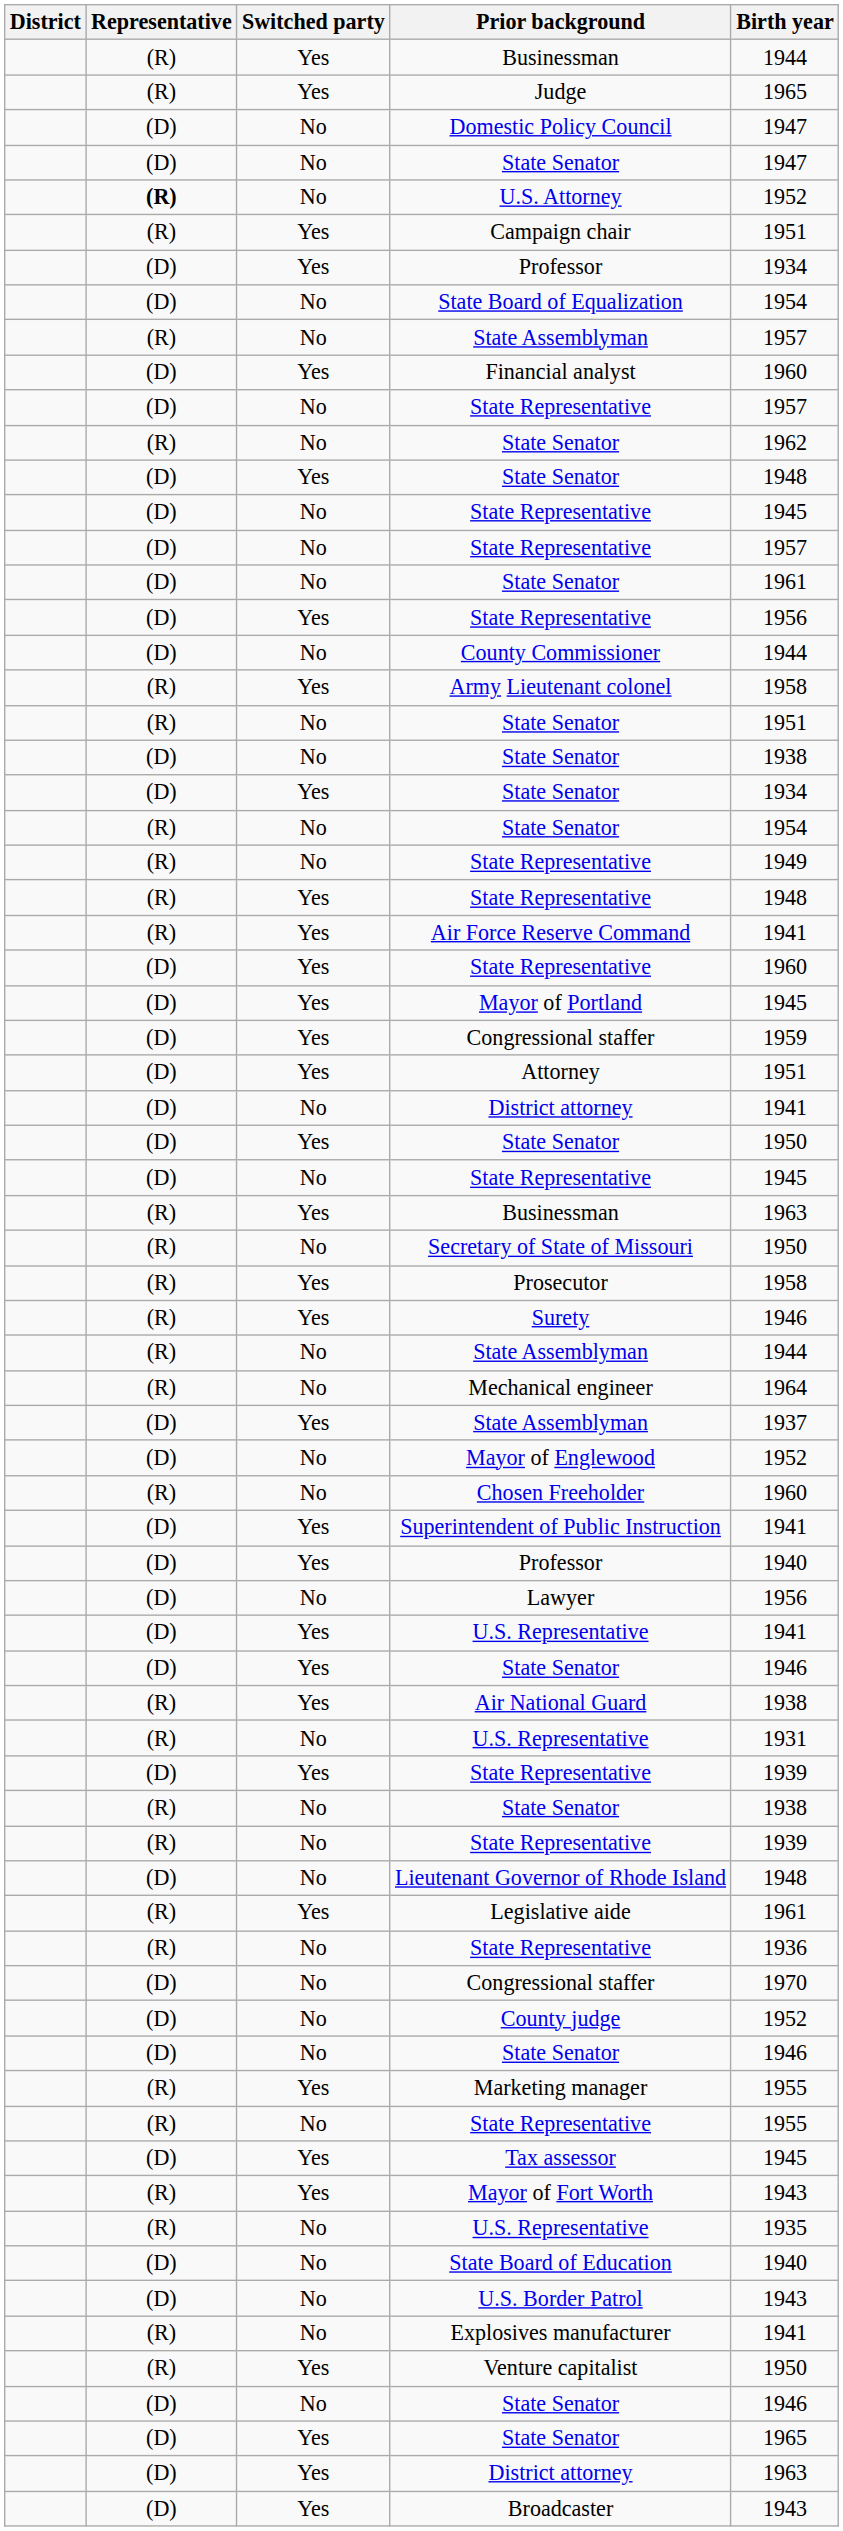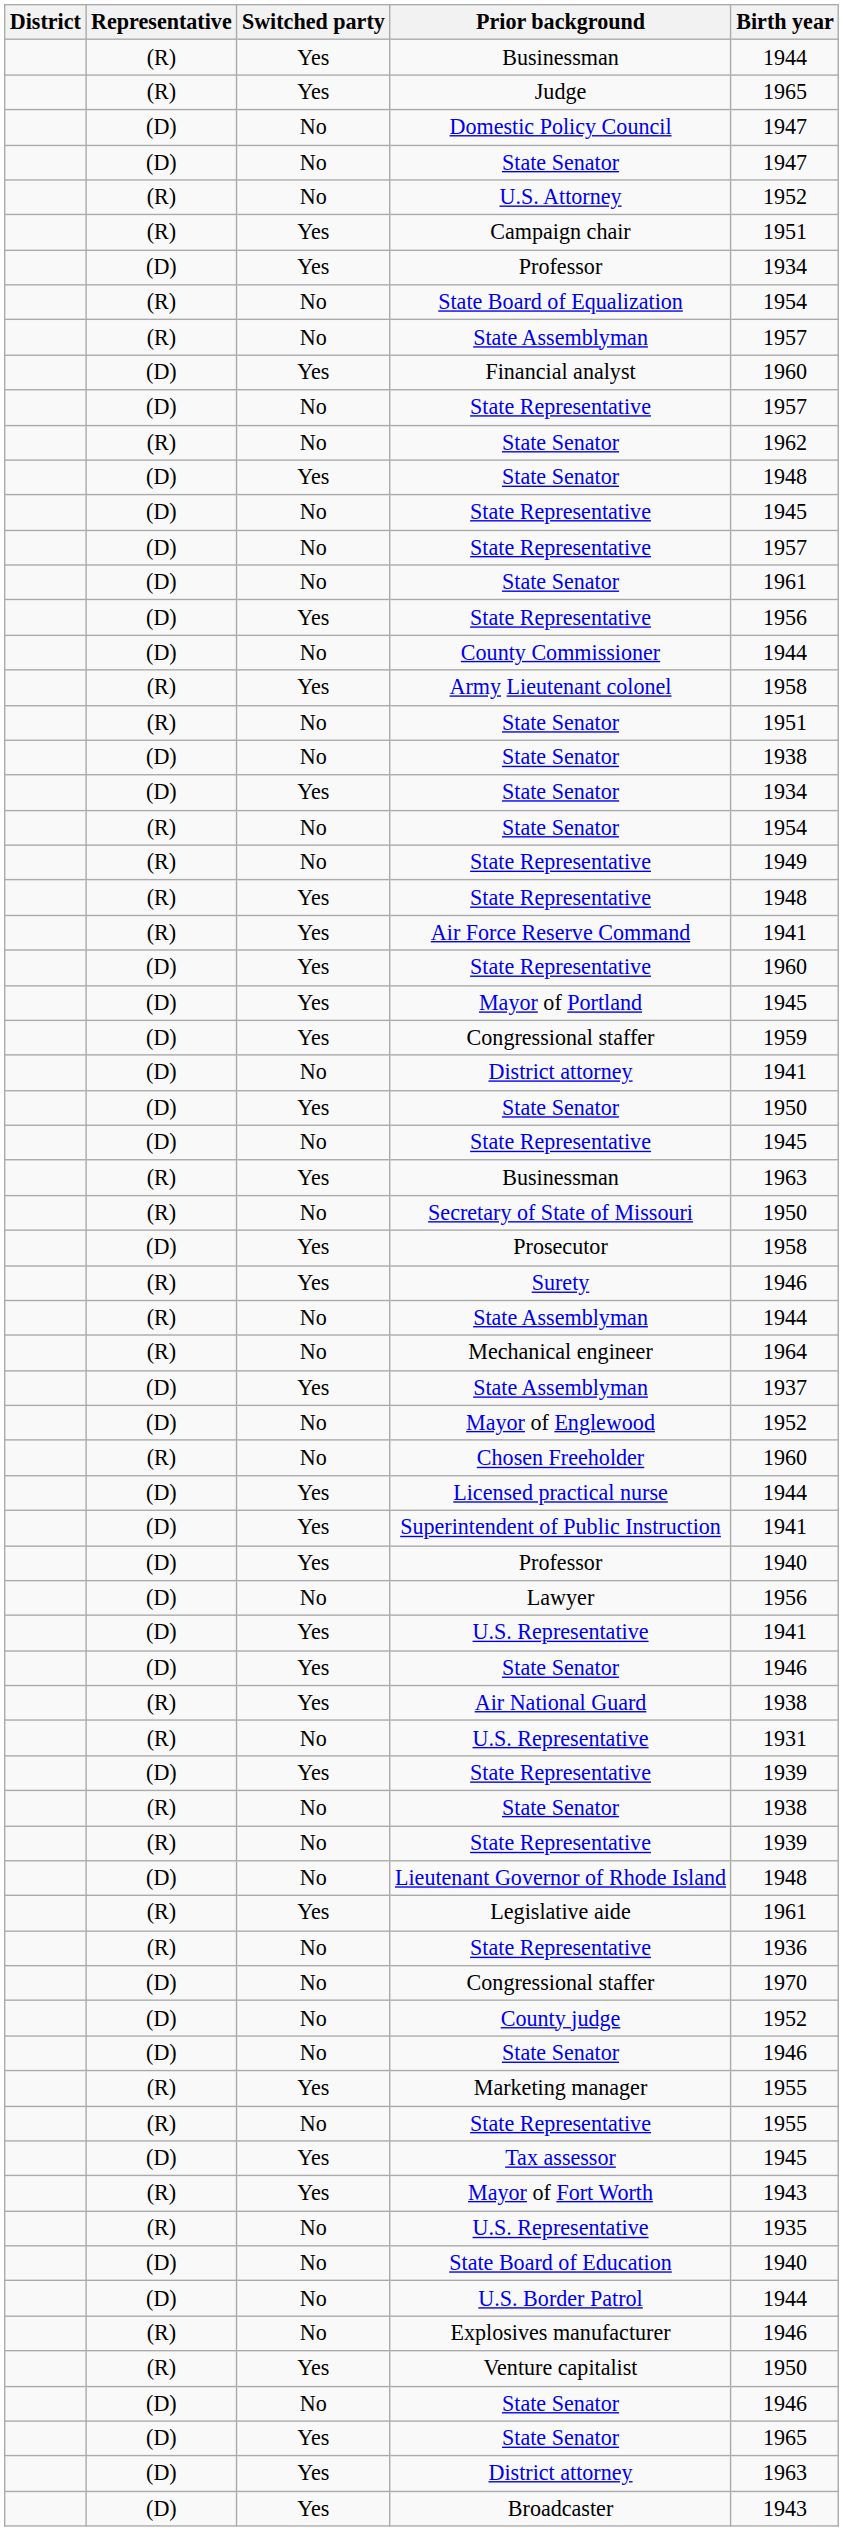 <table class="sortable wikitable" style="text-align:center">
 <tr>
 <th>District</th>
 <th>Representative</th>
 <th>Switched party</th>
 <th>Prior background</th>
 <th>Birth year</th>
 </tr>
 <tr>
 <td></td>
 <td> (R)</td>
 <td>Yes</td>
 <td>Businessman</td>
 <td>1944</td>
 </tr>
 <tr>
 <td></td>
 <td> (R)</td>
 <td>Yes</td>
 <td>Judge</td>
 <td>1965</td>
 </tr>
 <tr>
 <td></td>
 <td> (D)</td>
 <td>No</td>
 <td><a href='#'>Domestic Policy Council</a></td>
 <td>1947</td>
 </tr>
 <tr>
 <td></td>
 <td> (D)</td>
 <td>No</td>
 <td><a href='#'>State Senator</a></td>
 <td>1947</td>
 </tr>
 <tr>
 <td></td>
-<td><strong> (R)</strong></td>
+<td> (R)</td>
 <td>No</td>
 <td><a href='#'>U.S. Attorney</a></td>
 <td>1952</td>
 </tr>
 <tr>
 <td></td>
 <td> (R)</td>
 <td>Yes</td>
 <td>Campaign chair</td>
 <td>1951</td>
 </tr>
 <tr>
 <td></td>
 <td> (D)</td>
 <td>Yes</td>
 <td>Professor</td>
 <td>1934</td>
 </tr>
 <tr>
 <td></td>
-<td> (D)</td>
+<td> (R)</td>
 <td>No</td>
 <td><a href='#'>State Board of Equalization</a></td>
 <td>1954</td>
 </tr>
 <tr>
 <td></td>
 <td> (R)</td>
 <td>No</td>
 <td><a href='#'>State Assemblyman</a></td>
 <td>1957</td>
 </tr>
 <tr>
 <td></td>
 <td> (D)</td>
 <td>Yes</td>
 <td>Financial analyst</td>
 <td>1960</td>
 </tr>
 <tr>
 <td></td>
 <td> (D)</td>
 <td>No</td>
 <td><a href='#'>State Representative</a></td>
 <td>1957</td>
 </tr>
 <tr>
 <td></td>
 <td> (R)</td>
 <td>No</td>
 <td><a href='#'>State Senator</a></td>
 <td>1962</td>
 </tr>
 <tr>
 <td></td>
 <td> (D)</td>
 <td>Yes</td>
 <td><a href='#'>State Senator</a></td>
 <td>1948</td>
 </tr>
 <tr>
 <td></td>
 <td> (D)</td>
 <td>No</td>
 <td><a href='#'>State Representative</a></td>
 <td>1945</td>
 </tr>
 <tr>
 <td></td>
 <td> (D)</td>
 <td>No</td>
 <td><a href='#'>State Representative</a></td>
 <td>1957</td>
 </tr>
 <tr>
 <td></td>
 <td> (D)</td>
 <td>No</td>
 <td><a href='#'>State Senator</a></td>
 <td>1961</td>
 </tr>
 <tr>
 <td></td>
 <td> (D)</td>
 <td>Yes</td>
 <td><a href='#'>State Representative</a></td>
 <td>1956</td>
 </tr>
 <tr>
 <td></td>
 <td> (D)</td>
 <td>No</td>
 <td><a href='#'>County Commissioner</a></td>
 <td>1944</td>
 </tr>
 <tr>
 <td></td>
 <td> (R)</td>
 <td>Yes</td>
 <td><a href='#'>Army</a> <a href='#'>Lieutenant colonel</a></td>
 <td>1958</td>
 </tr>
 <tr>
 <td></td>
 <td> (R)</td>
 <td>No</td>
 <td><a href='#'>State Senator</a></td>
 <td>1951</td>
 </tr>
 <tr>
 <td></td>
 <td> (D)</td>
 <td>No</td>
 <td><a href='#'>State Senator</a></td>
 <td>1938</td>
 </tr>
 <tr>
 <td></td>
 <td> (D)</td>
 <td>Yes</td>
 <td><a href='#'>State Senator</a></td>
 <td>1934</td>
 </tr>
 <tr>
 <td></td>
 <td> (R)</td>
 <td>No</td>
 <td><a href='#'>State Senator</a></td>
 <td>1954</td>
 </tr>
 <tr>
 <td></td>
 <td> (R)</td>
 <td>No</td>
 <td><a href='#'>State Representative</a></td>
 <td>1949</td>
 </tr>
 <tr>
 <td></td>
 <td> (R)</td>
 <td>Yes</td>
 <td><a href='#'>State Representative</a></td>
 <td>1948</td>
 </tr>
 <tr>
 <td></td>
 <td> (R)</td>
 <td>Yes</td>
 <td><a href='#'>Air Force Reserve Command</a></td>
 <td>1941</td>
 </tr>
 <tr>
 <td></td>
 <td> (D)</td>
 <td>Yes</td>
 <td><a href='#'>State Representative</a></td>
 <td>1960</td>
 </tr>
 <tr>
 <td></td>
 <td> (D)</td>
 <td>Yes</td>
 <td><a href='#'>Mayor</a> of <a href='#'>Portland</a></td>
 <td>1945</td>
 </tr>
 <tr>
 <td></td>
 <td> (D)</td>
 <td>Yes</td>
 <td>Congressional staffer</td>
 <td>1959</td>
 </tr>
 <tr>
 <td></td>
 <td> (D)</td>
-<td>Yes</td>
-<td>Attorney</td>
-<td>1951</td>
-</tr>
-<tr>
-<td></td>
-<td> (D)</td>
 <td>No</td>
 <td><a href='#'>District attorney</a></td>
 <td>1941</td>
 </tr>
 <tr>
 <td></td>
 <td> (D)</td>
 <td>Yes</td>
 <td><a href='#'>State Senator</a></td>
 <td>1950</td>
 </tr>
 <tr>
 <td></td>
 <td> (D)</td>
 <td>No</td>
 <td><a href='#'>State Representative</a></td>
 <td>1945</td>
 </tr>
 <tr>
 <td></td>
 <td> (R)</td>
 <td>Yes</td>
 <td>Businessman</td>
 <td>1963</td>
 </tr>
 <tr>
 <td></td>
 <td> (R)</td>
 <td>No</td>
 <td><a href='#'>Secretary of State of Missouri</a></td>
 <td>1950</td>
 </tr>
 <tr>
 <td></td>
-<td> (R)</td>
+<td> (D)</td>
 <td>Yes</td>
 <td>Prosecutor</td>
 <td>1958</td>
 </tr>
 <tr>
 <td></td>
 <td> (R)</td>
 <td>Yes</td>
 <td><a href='#'>Surety</a></td>
 <td>1946</td>
 </tr>
 <tr>
 <td></td>
 <td> (R)</td>
 <td>No</td>
 <td><a href='#'>State Assemblyman</a></td>
 <td>1944</td>
 </tr>
 <tr>
 <td></td>
 <td> (R)</td>
 <td>No</td>
 <td>Mechanical engineer</td>
 <td>1964</td>
 </tr>
 <tr>
 <td></td>
 <td> (D)</td>
 <td>Yes</td>
 <td><a href='#'>State Assemblyman</a></td>
 <td>1937</td>
 </tr>
 <tr>
 <td></td>
 <td> (D)</td>
 <td>No</td>
 <td><a href='#'>Mayor</a> of <a href='#'>Englewood</a></td>
 <td>1952</td>
 </tr>
 <tr>
 <td></td>
 <td> (R)</td>
 <td>No</td>
 <td><a href='#'>Chosen Freeholder</a></td>
 <td>1960</td>
+</tr>
+<tr>
+<td></td>
+<td> (D)</td>
+<td>Yes</td>
+<td><a href='#'>Licensed practical nurse</a></td>
+<td>1944</td>
 </tr>
 <tr>
 <td></td>
 <td> (D)</td>
 <td>Yes</td>
 <td><a href='#'>Superintendent of Public Instruction</a></td>
 <td>1941</td>
 </tr>
 <tr>
 <td></td>
 <td> (D)</td>
 <td>Yes</td>
 <td>Professor</td>
 <td>1940</td>
 </tr>
 <tr>
 <td></td>
 <td> (D)</td>
 <td>No</td>
 <td>Lawyer</td>
 <td>1956</td>
 </tr>
 <tr>
 <td></td>
 <td> (D)</td>
 <td>Yes</td>
 <td><a href='#'>U.S. Representative</a></td>
 <td>1941</td>
 </tr>
 <tr>
 <td></td>
 <td> (D)</td>
 <td>Yes</td>
 <td><a href='#'>State Senator</a></td>
 <td>1946</td>
 </tr>
 <tr>
 <td></td>
 <td> (R)</td>
 <td>Yes</td>
 <td><a href='#'>Air National Guard</a></td>
 <td>1938</td>
 </tr>
 <tr>
 <td></td>
 <td> (R)</td>
 <td>No</td>
 <td><a href='#'>U.S. Representative</a></td>
 <td>1931</td>
 </tr>
 <tr>
 <td></td>
 <td> (D)</td>
 <td>Yes</td>
 <td><a href='#'>State Representative</a></td>
 <td>1939</td>
 </tr>
 <tr>
 <td></td>
 <td> (R)</td>
 <td>No</td>
 <td><a href='#'>State Senator</a></td>
 <td>1938</td>
 </tr>
 <tr>
 <td></td>
 <td> (R)</td>
 <td>No</td>
 <td><a href='#'>State Representative</a></td>
 <td>1939</td>
 </tr>
 <tr>
 <td></td>
 <td> (D)</td>
 <td>No</td>
 <td><a href='#'>Lieutenant Governor of Rhode Island</a></td>
 <td>1948</td>
 </tr>
 <tr>
 <td></td>
 <td> (R)</td>
 <td>Yes</td>
 <td>Legislative aide</td>
 <td>1961</td>
 </tr>
 <tr>
 <td></td>
 <td> (R)</td>
 <td>No</td>
 <td><a href='#'>State Representative</a></td>
 <td>1936</td>
 </tr>
 <tr>
 <td></td>
 <td> (D)</td>
 <td>No</td>
 <td>Congressional staffer</td>
 <td>1970</td>
 </tr>
 <tr>
 <td></td>
 <td> (D)</td>
 <td>No</td>
 <td><a href='#'>County judge</a></td>
 <td>1952</td>
 </tr>
 <tr>
 <td></td>
 <td> (D)</td>
 <td>No</td>
 <td><a href='#'>State Senator</a></td>
 <td>1946</td>
 </tr>
 <tr>
 <td></td>
 <td> (R)</td>
 <td>Yes</td>
 <td>Marketing manager</td>
 <td>1955</td>
 </tr>
 <tr>
 <td></td>
 <td> (R)</td>
 <td>No</td>
 <td><a href='#'>State Representative</a></td>
 <td>1955</td>
 </tr>
 <tr>
 <td></td>
 <td> (D)</td>
 <td>Yes</td>
 <td><a href='#'>Tax assessor</a></td>
 <td>1945</td>
 </tr>
 <tr>
 <td></td>
 <td> (R)</td>
 <td>Yes</td>
 <td><a href='#'>Mayor</a> of <a href='#'>Fort Worth</a></td>
 <td>1943</td>
 </tr>
 <tr>
 <td></td>
 <td> (R)</td>
 <td>No</td>
 <td><a href='#'>U.S. Representative</a></td>
 <td>1935</td>
 </tr>
 <tr>
 <td></td>
 <td> (D)</td>
 <td>No</td>
 <td><a href='#'>State Board of Education</a></td>
 <td>1940</td>
 </tr>
 <tr>
 <td></td>
 <td> (D)</td>
 <td>No</td>
 <td><a href='#'>U.S. Border Patrol</a></td>
-<td>1943</td>
+<td>1944</td>
 </tr>
 <tr>
 <td></td>
 <td> (R)</td>
 <td>No</td>
 <td>Explosives manufacturer</td>
-<td>1941</td>
+<td>1946</td>
 </tr>
 <tr>
 <td></td>
 <td> (R)</td>
 <td>Yes</td>
 <td>Venture capitalist</td>
 <td>1950</td>
 </tr>
 <tr>
 <td></td>
 <td> (D)</td>
 <td>No</td>
 <td><a href='#'>State Senator</a></td>
 <td>1946</td>
 </tr>
 <tr>
 <td></td>
 <td> (D)</td>
 <td>Yes</td>
 <td><a href='#'>State Senator</a></td>
 <td>1965</td>
 </tr>
 <tr>
 <td></td>
 <td> (D)</td>
 <td>Yes</td>
 <td><a href='#'>District attorney</a></td>
 <td>1963</td>
 </tr>
 <tr>
 <td></td>
 <td> (D)</td>
 <td>Yes</td>
 <td>Broadcaster</td>
 <td>1943</td>
 </tr>
 </table>
